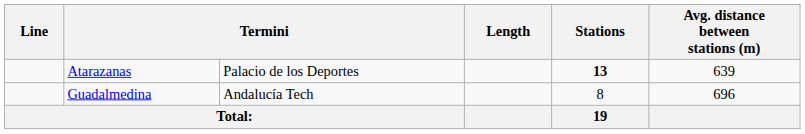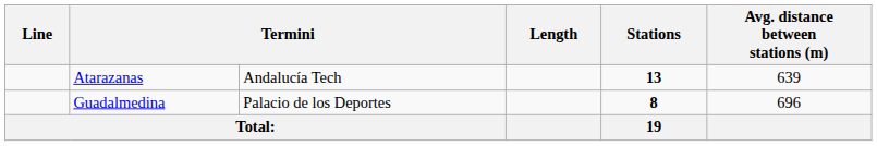 <table class="wikitable" width=70%>
 <tr>
 <th>Line</th>
 <th colspan="2">Termini</th>
 <th>Length</th>
 <th>Stations</th>
 <th>Avg. distance <br>between <br>stations (m)</th>
 </tr>
 <tr>
 <td style="text-align:center;"></td>
 <td><a href='#'>Atarazanas</a></td>
-<td>Palacio de los Deportes</td>
+<td>Andalucía Tech</td>
 <td></td>
 <td style="text-align:center;"><strong>13</strong></td>
 <td style="text-align:center;">639</td>
 </tr>
 <tr>
 <td style="text-align:center;"></td>
 <td><a href='#'>Guadalmedina</a></td>
-<td>Andalucía Tech</td>
+<td>Palacio de los Deportes</td>
 <td></td>
-<td style="text-align:center;">8</td>
+<td style="text-align:center;"><strong>8</strong></td>
 <td style="text-align:center;">696</td>
 </tr>
 <tr style="background:#F2F2F2;">
 <td colspan="3" style="text-align:center;"><strong>Total:</strong></td>
 <td><strong></strong></td>
 <td style="text-align:center;"><strong>19</strong></td>
 <td style="text-align:center;"></td>
 </tr>
 </table>
